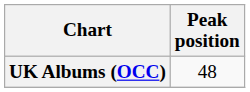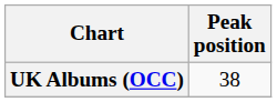 <table class="wikitable plainrowheaders sortable" style="text-align:center;" border="1">
 <tr>
 <th scope="col">Chart</th>
 <th scope="col">Peak<br>position</th>
 </tr>
 <tr>
 <th scope="row">UK Albums (<a href='#'>OCC</a>)</th>
-<td>48</td>
+<td>38</td>
 </tr>
 <tr>
 </tr>
 </table>
